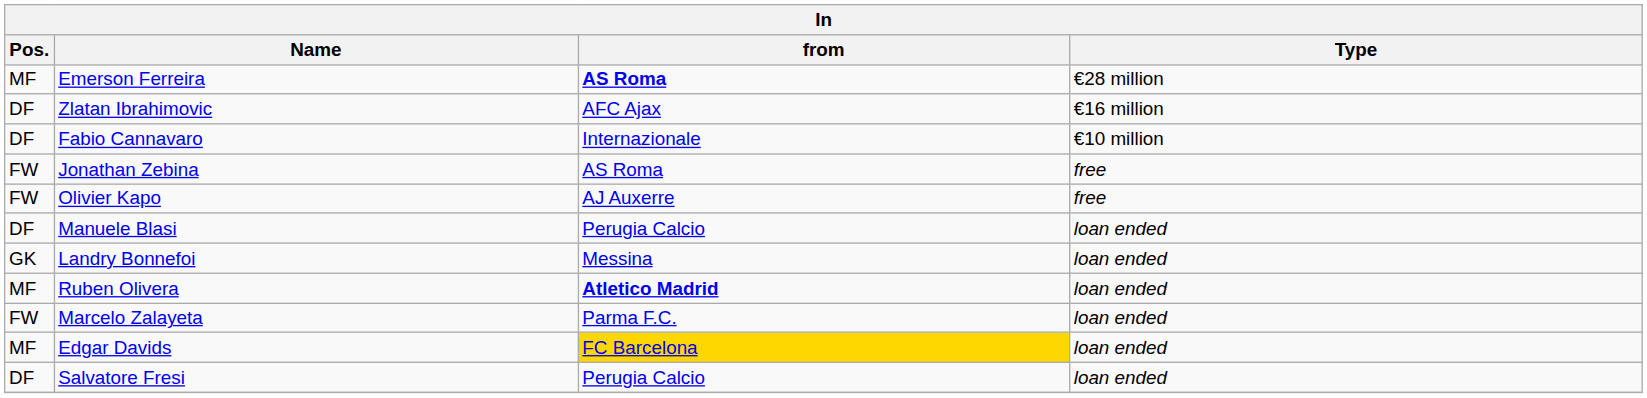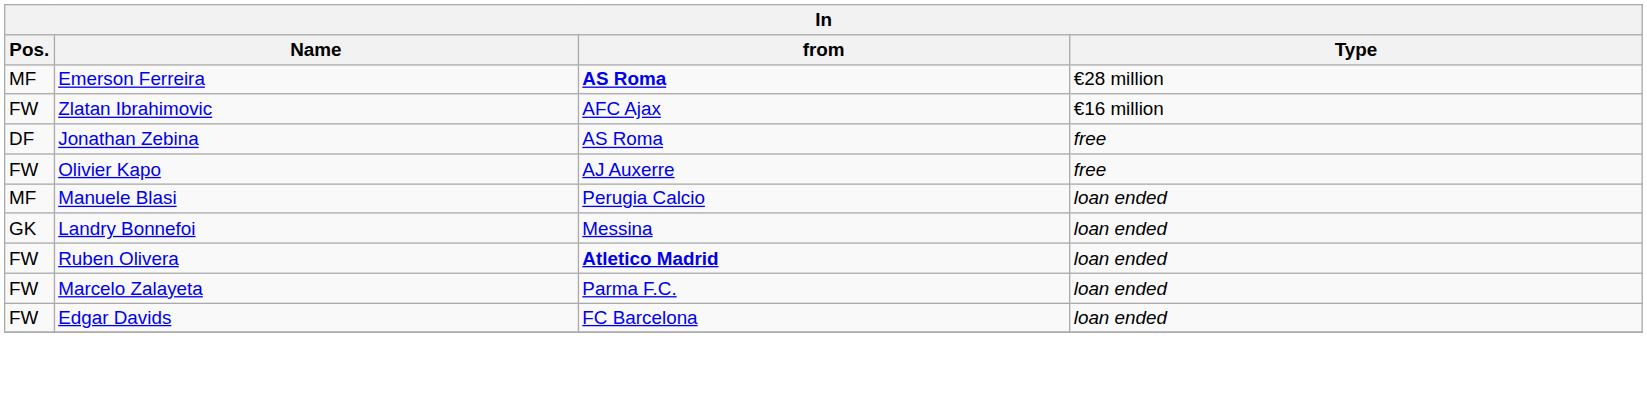 <table class="wikitable" style="font-size:90%;width:99%;">
 <tr>
 <th colspan="4">In</th>
 </tr>
 <tr>
 <th width=3%>Pos.</th>
 <th width=32%>Name</th>
 <th width=30%>from</th>
 <th width=35%>Type</th>
 </tr>
 <tr>
 <td>MF</td>
 <td><a href='#'>Emerson Ferreira</a></td>
 <td><strong><a href='#'>AS Roma</a></strong></td>
 <td>€28 million</td>
 </tr>
 <tr>
-<td>DF</td>
+<td>FW</td>
 <td><a href='#'>Zlatan Ibrahimovic</a></td>
 <td><a href='#'>AFC Ajax</a></td>
 <td>€16 million</td>
 </tr>
 <tr>
 <td>DF</td>
-<td><a href='#'>Fabio Cannavaro</a></td>
-<td><a href='#'>Internazionale</a></td>
-<td>€10 million</td>
-</tr>
-<tr>
-<td>FW</td>
 <td><a href='#'>Jonathan Zebina</a></td>
 <td><a href='#'>AS Roma</a></td>
 <td><em>free</em></td>
 </tr>
 <tr>
 <td>FW</td>
 <td><a href='#'>Olivier Kapo</a></td>
 <td><a href='#'>AJ Auxerre</a></td>
 <td><em>free</em></td>
 </tr>
 <tr>
-<td>DF</td>
+<td>MF</td>
 <td><a href='#'>Manuele Blasi</a></td>
 <td><a href='#'>Perugia Calcio</a></td>
 <td><em>loan ended</em></td>
 </tr>
 <tr>
 <td>GK</td>
 <td><a href='#'>Landry Bonnefoi</a></td>
 <td><a href='#'>Messina</a></td>
 <td><em>loan ended</em></td>
 </tr>
 <tr>
-<td>MF</td>
+<td>FW</td>
 <td><a href='#'>Ruben Olivera</a></td>
 <td><strong><a href='#'>Atletico Madrid</a></strong></td>
 <td><em>loan ended</em></td>
 </tr>
 <tr>
 <td>FW</td>
 <td><a href='#'>Marcelo Zalayeta</a></td>
 <td><a href='#'>Parma F.C.</a></td>
 <td><em>loan ended</em></td>
 </tr>
 <tr>
-<td>MF</td>
+<td>FW</td>
 <td><a href='#'>Edgar Davids</a></td>
-<td style="background: gold;"><a href='#'>FC Barcelona</a></td>
-<td><em>loan ended</em></td>
-</tr>
-<tr>
-<td>DF</td>
-<td><a href='#'>Salvatore Fresi</a></td>
-<td><a href='#'>Perugia Calcio</a></td>
+<td><a href='#'>FC Barcelona</a></td>
 <td><em>loan ended</em></td>
 </tr>
 <tr>
 </tr>
 </table>
